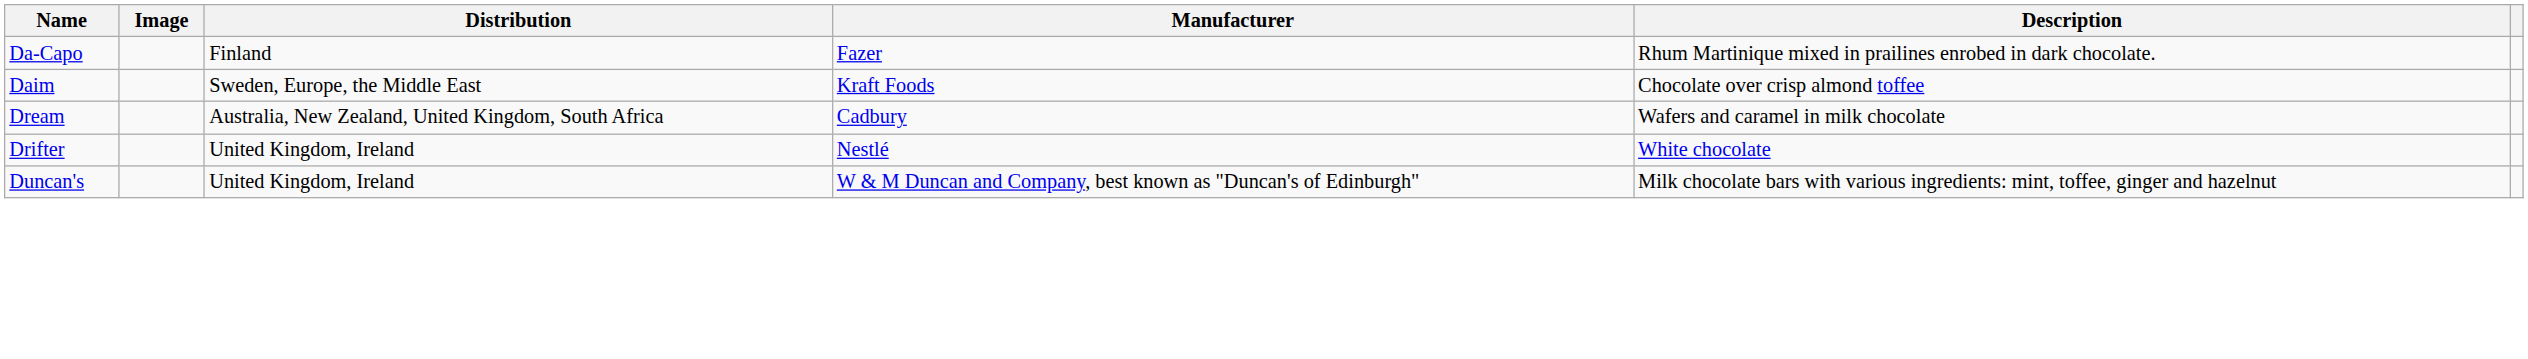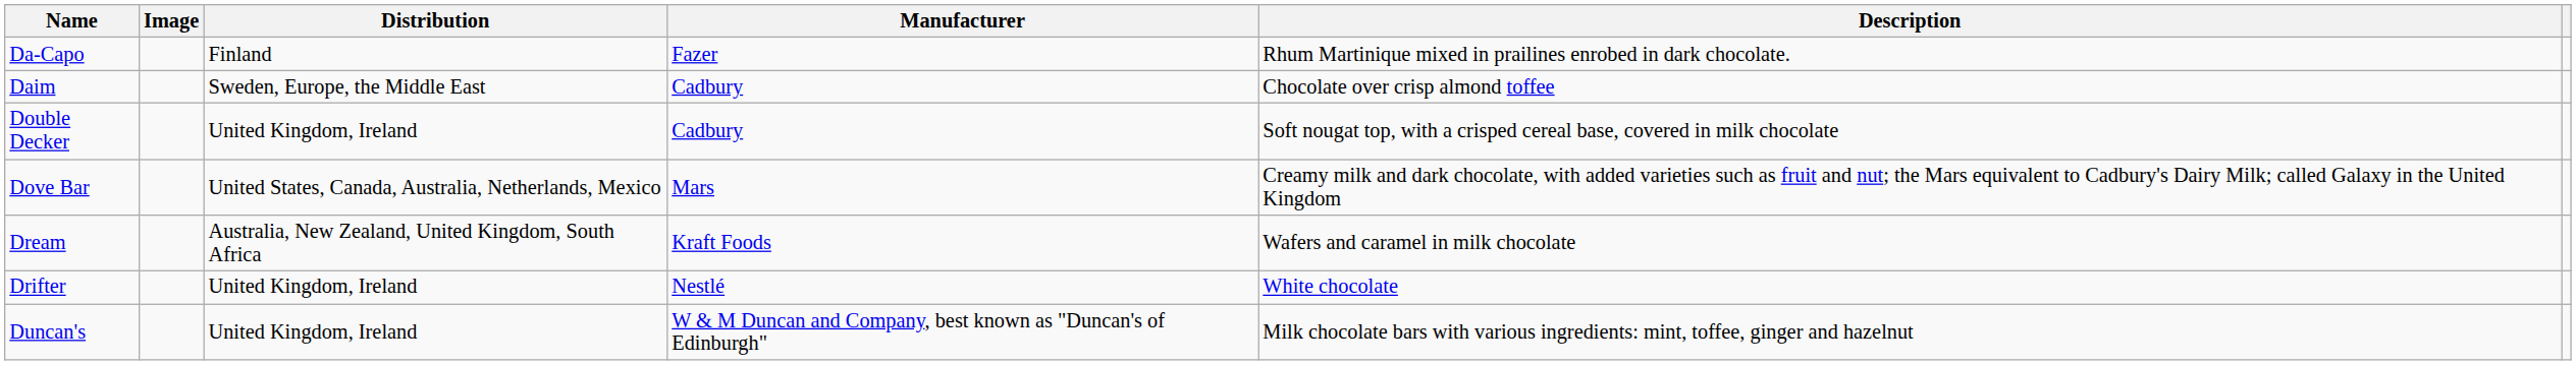 <table class="wikitable sortable" style="width:100%">
 <tr>
 <th>Name</th>
 <th class="unsortable">Image</th>
 <th>Distribution</th>
 <th>Manufacturer</th>
 <th>Description</th>
 <th></th>
 </tr>
 <tr>
 <td><a href='#'>Da-Capo</a></td>
 <td></td>
 <td>Finland</td>
 <td><a href='#'>Fazer</a></td>
 <td>Rhum Martinique mixed in prailines enrobed in dark chocolate.</td>
 <td></td>
 </tr>
 <tr>
 <td><a href='#'>Daim</a></td>
 <td></td>
 <td>Sweden, Europe, the Middle East</td>
-<td><a href='#'>Kraft Foods</a></td>
+<td><a href='#'>Cadbury</a></td>
 <td>Chocolate over crisp almond <a href='#'>toffee</a></td>
+<td></td>
+</tr>
+<tr>
+<td><a href='#'>Double Decker</a></td>
+<td></td>
+<td>United Kingdom, Ireland</td>
+<td><a href='#'>Cadbury</a></td>
+<td>Soft nougat top, with a crisped cereal base, covered in milk chocolate</td>
+<td></td>
+</tr>
+<tr>
+<td><a href='#'>Dove Bar</a></td>
+<td></td>
+<td>United States, Canada, Australia, Netherlands, Mexico</td>
+<td><a href='#'>Mars</a></td>
+<td>Creamy milk and dark chocolate, with added varieties such as <a href='#'>fruit</a> and <a href='#'>nut</a>; the Mars equivalent to Cadbury's Dairy Milk; called Galaxy in the United Kingdom</td>
 <td></td>
 </tr>
 <tr>
 <td><a href='#'>Dream</a></td>
 <td></td>
 <td>Australia, New Zealand, United Kingdom, South Africa</td>
-<td><a href='#'>Cadbury</a></td>
+<td><a href='#'>Kraft Foods</a></td>
 <td>Wafers and caramel in milk chocolate</td>
 <td></td>
 </tr>
 <tr>
 <td><a href='#'>Drifter</a></td>
 <td></td>
 <td>United Kingdom, Ireland</td>
 <td><a href='#'>Nestlé</a></td>
 <td><a href='#'>White chocolate</a></td>
 <td></td>
 </tr>
 <tr>
 <td><a href='#'>Duncan's</a></td>
 <td></td>
 <td>United Kingdom, Ireland</td>
 <td><a href='#'>W & M Duncan and Company</a>, best known as "Duncan's of Edinburgh"</td>
 <td>Milk chocolate bars with various ingredients: mint, toffee, ginger and hazelnut</td>
 <td></td>
 </tr>
 </table>
